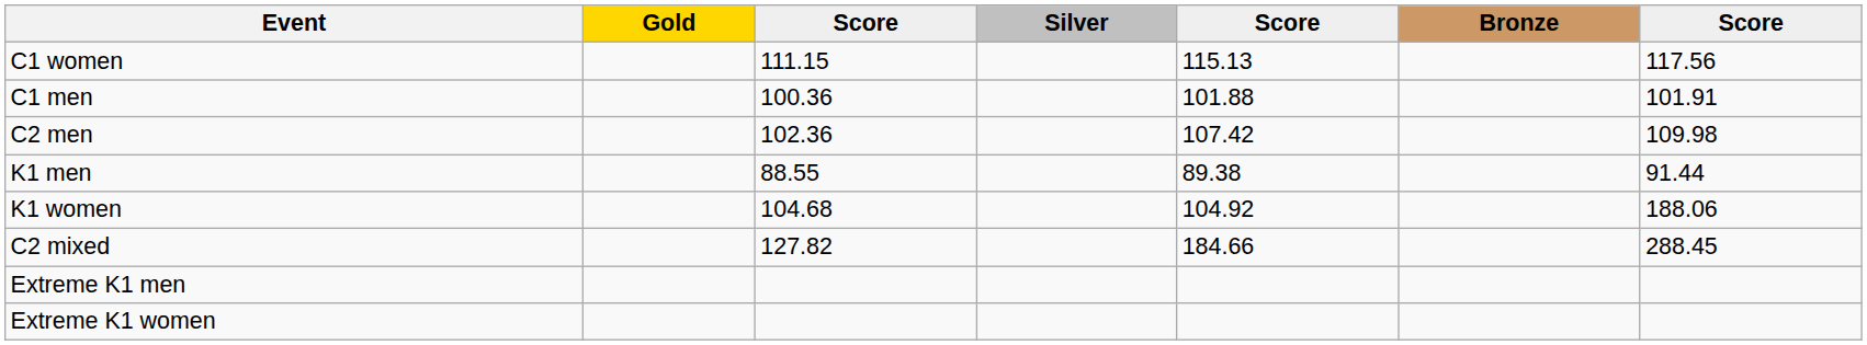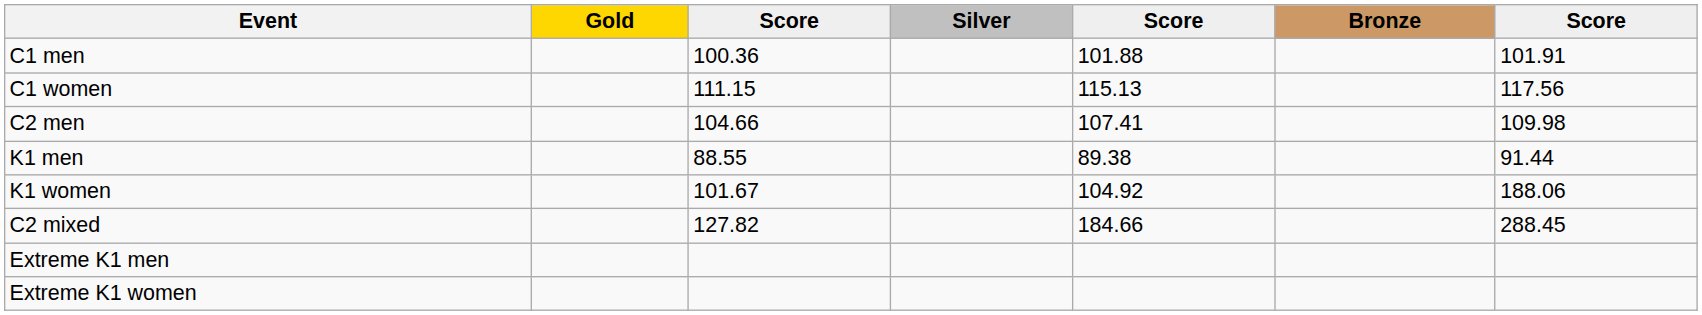 <table class="wikitable" width=100%>
 <tr>
 <th>Event</th>
 <td align=center bgcolor="gold"><strong>Gold</strong></td>
 <td align=center bgcolor="EFEFEF"><strong>Score</strong></td>
 <td align=center bgcolor="silver"><strong>Silver</strong></td>
 <td align=center bgcolor="EFEFEF"><strong>Score</strong></td>
 <td align=center bgcolor="CC9966"><strong>Bronze</strong></td>
 <td align=center bgcolor="EFEFEF"><strong>Score</strong></td>
 </tr>
 <tr>
+<td>C1 men</td>
+<td></td>
+<td>100.36</td>
+<td></td>
+<td>101.88</td>
+<td></td>
+<td>101.91</td>
+</tr>
+<tr>
 <td>C1 women</td>
 <td></td>
 <td>111.15</td>
 <td></td>
 <td>115.13</td>
 <td></td>
 <td>117.56</td>
 </tr>
 <tr>
-<td>C1 men</td>
-<td></td>
-<td>100.36</td>
-<td></td>
-<td>101.88</td>
-<td></td>
-<td>101.91</td>
-</tr>
-<tr>
 <td>C2 men</td>
 <td></td>
-<td>102.36</td>
+<td>104.66</td>
 <td></td>
-<td>107.42</td>
+<td>107.41</td>
 <td></td>
 <td>109.98</td>
 </tr>
 <tr>
 <td>K1 men</td>
 <td></td>
 <td>88.55</td>
 <td></td>
 <td>89.38</td>
 <td></td>
 <td>91.44</td>
 </tr>
 <tr>
 <td>K1 women</td>
 <td></td>
-<td>104.68</td>
+<td>101.67</td>
 <td></td>
 <td>104.92</td>
 <td></td>
 <td>188.06</td>
 </tr>
 <tr>
 <td>C2 mixed</td>
 <td></td>
 <td>127.82</td>
 <td></td>
 <td>184.66</td>
 <td></td>
 <td>288.45</td>
 </tr>
 <tr>
 <td>Extreme K1 men</td>
 <td></td>
 <td></td>
 <td></td>
 <td></td>
 <td></td>
 <td></td>
 </tr>
 <tr>
 <td>Extreme K1 women</td>
 <td></td>
 <td></td>
 <td></td>
 <td></td>
 <td></td>
 <td></td>
 </tr>
 </table>
